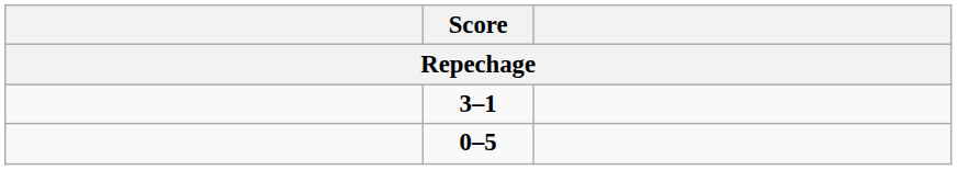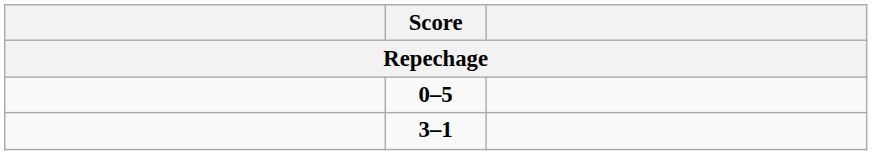 <table class="wikitable" style="text-align: left;">
 <tr>
 <th align="right" width="270"></th>
 <th width="65">Score</th>
 <th align="left" width="270"></th>
 </tr>
 <tr>
 <th colspan="3">Repechage</th>
 </tr>
 <tr>
+<td></td>
+<td align=center><strong>0–5</strong></td>
+<td><strong></strong></td>
+</tr>
+<tr>
 <td><strong></strong></td>
 <td align=center><strong>3–1</strong></td>
 <td></td>
 </tr>
-<tr>
-<td></td>
-<td align=center><strong>0–5</strong></td>
-<td><strong></strong></td>
-</tr>
 </table>
